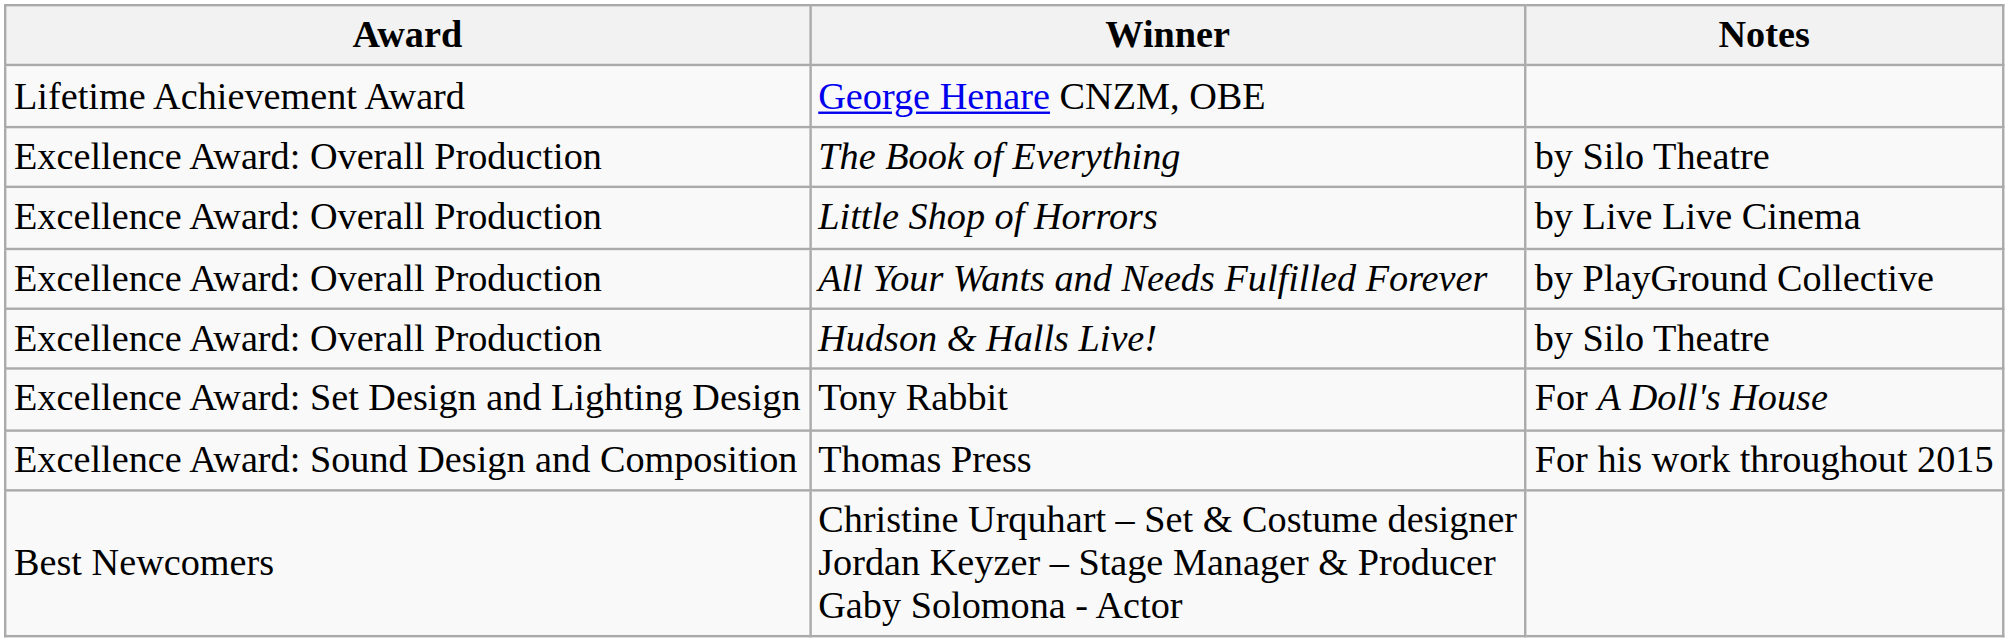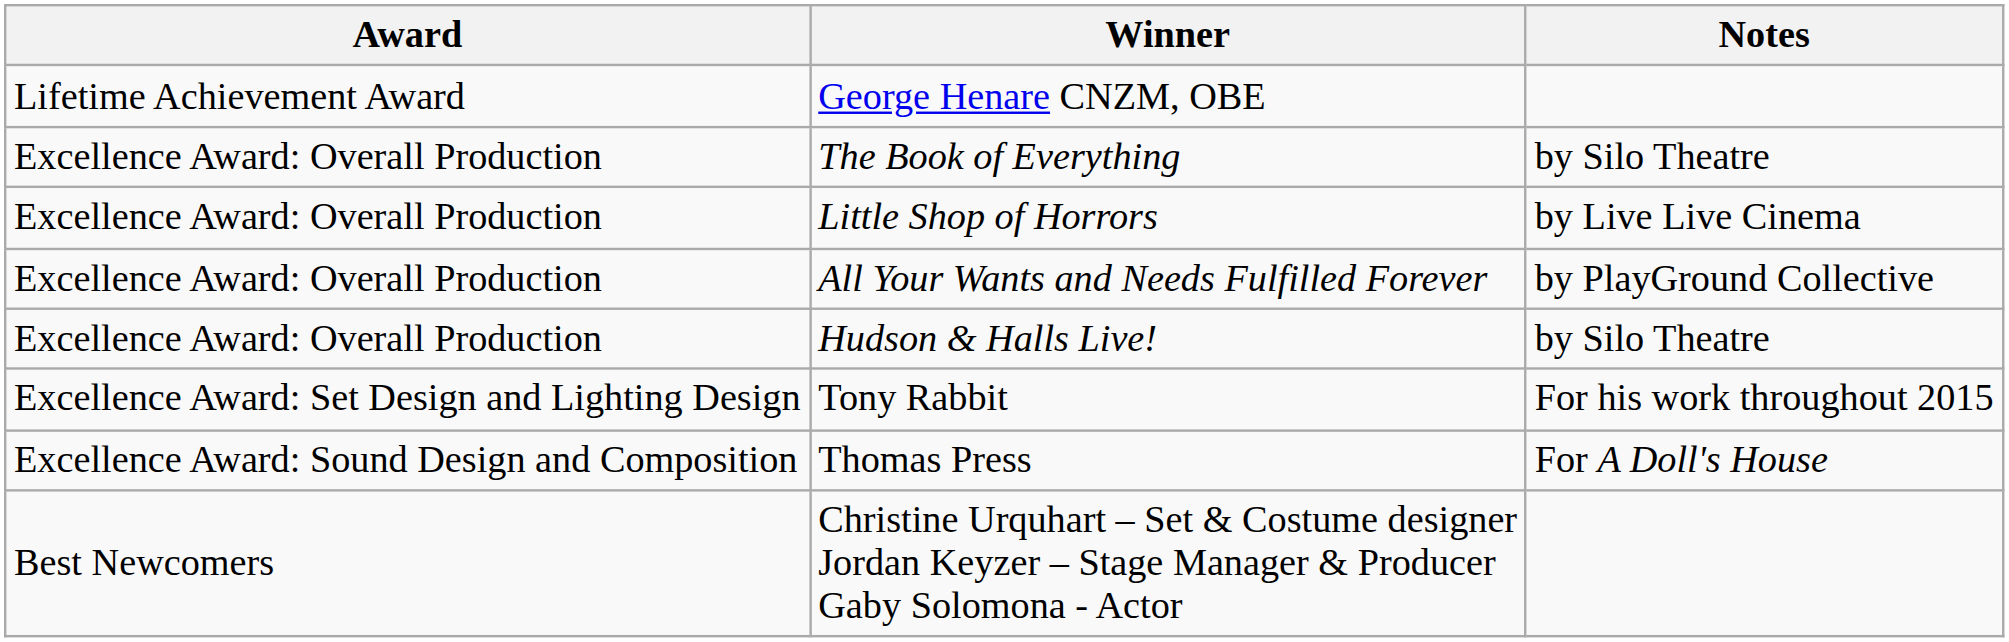 <table class="wikitable">
 <tr>
 <th>Award</th>
 <th>Winner</th>
 <th>Notes</th>
 </tr>
 <tr>
 <td>Lifetime Achievement Award</td>
 <td><a href='#'>George Henare</a> CNZM, OBE</td>
 <td></td>
 </tr>
 <tr>
 <td>Excellence Award: Overall Production</td>
 <td><em>The Book of Everything</em></td>
 <td>by Silo Theatre</td>
 </tr>
 <tr>
 <td>Excellence Award: Overall Production</td>
 <td><em>Little Shop of Horrors</em></td>
 <td>by Live Live Cinema</td>
 </tr>
 <tr>
 <td>Excellence Award: Overall Production</td>
 <td><em>All Your Wants and Needs Fulfilled Forever</em></td>
 <td>by PlayGround Collective</td>
 </tr>
 <tr>
 <td>Excellence Award: Overall Production</td>
 <td><em>Hudson & Halls Live!</em></td>
 <td>by Silo Theatre</td>
 </tr>
 <tr>
 <td>Excellence Award:  Set Design and Lighting Design</td>
 <td>Tony Rabbit</td>
-<td>For <em>A Doll's House</em></td>
+<td>For his work throughout 2015</td>
 </tr>
 <tr>
 <td>Excellence Award: Sound Design and Composition</td>
 <td>Thomas Press</td>
-<td>For his work throughout 2015</td>
+<td>For <em>A Doll's House</em></td>
 </tr>
 <tr>
 <td>Best Newcomers</td>
 <td>Christine Urquhart – Set & Costume designer<br>Jordan Keyzer – Stage Manager & Producer<br>Gaby Solomona - Actor</td>
 <td></td>
 </tr>
 </table>
